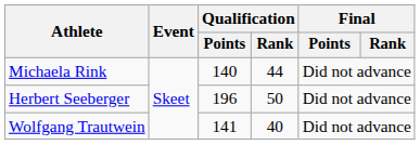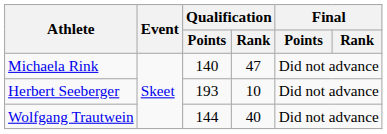 <table class="wikitable" style="font-size:90%">
 <tr>
 <th rowspan="2">Athlete</th>
 <th rowspan="2">Event</th>
 <th colspan=2>Qualification</th>
 <th colspan=2>Final</th>
 </tr>
 <tr style="font-size:95%">
 <th>Points</th>
 <th>Rank</th>
 <th>Points</th>
 <th>Rank</th>
 </tr>
 <tr align=center>
 <td align=left><a href='#'>Michaela Rink</a></td>
 <td align=left rowspan=3><a href='#'>Skeet</a></td>
 <td>140</td>
-<td>44</td>
+<td>47</td>
 <td colspan=2>Did not advance</td>
 </tr>
 <tr align=center>
 <td align=left><a href='#'>Herbert Seeberger</a></td>
-<td>196</td>
-<td>50</td>
+<td>193</td>
+<td>10</td>
 <td colspan=2>Did not advance</td>
 </tr>
 <tr align=center>
 <td align=left><a href='#'>Wolfgang Trautwein</a></td>
-<td>141</td>
+<td>144</td>
 <td>40</td>
 <td colspan=2>Did not advance</td>
 </tr>
 </table>
